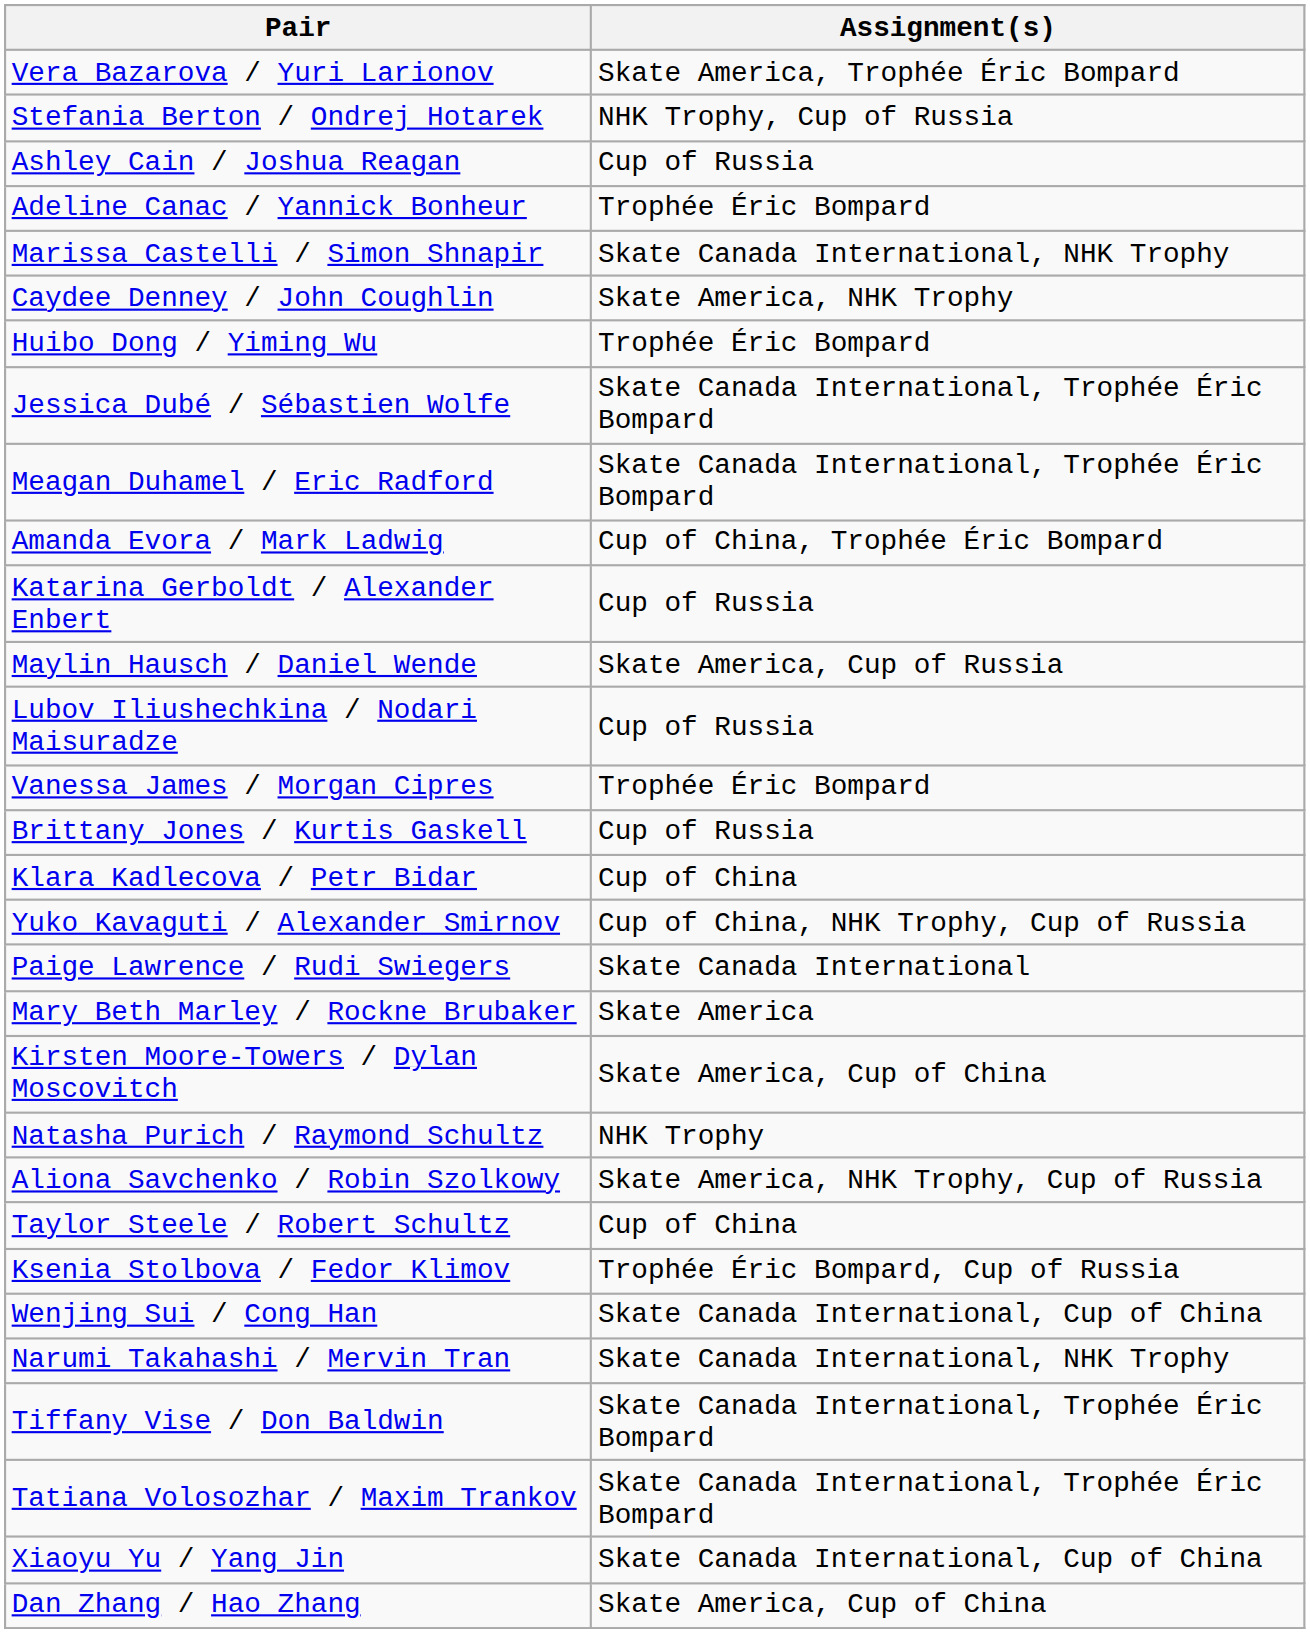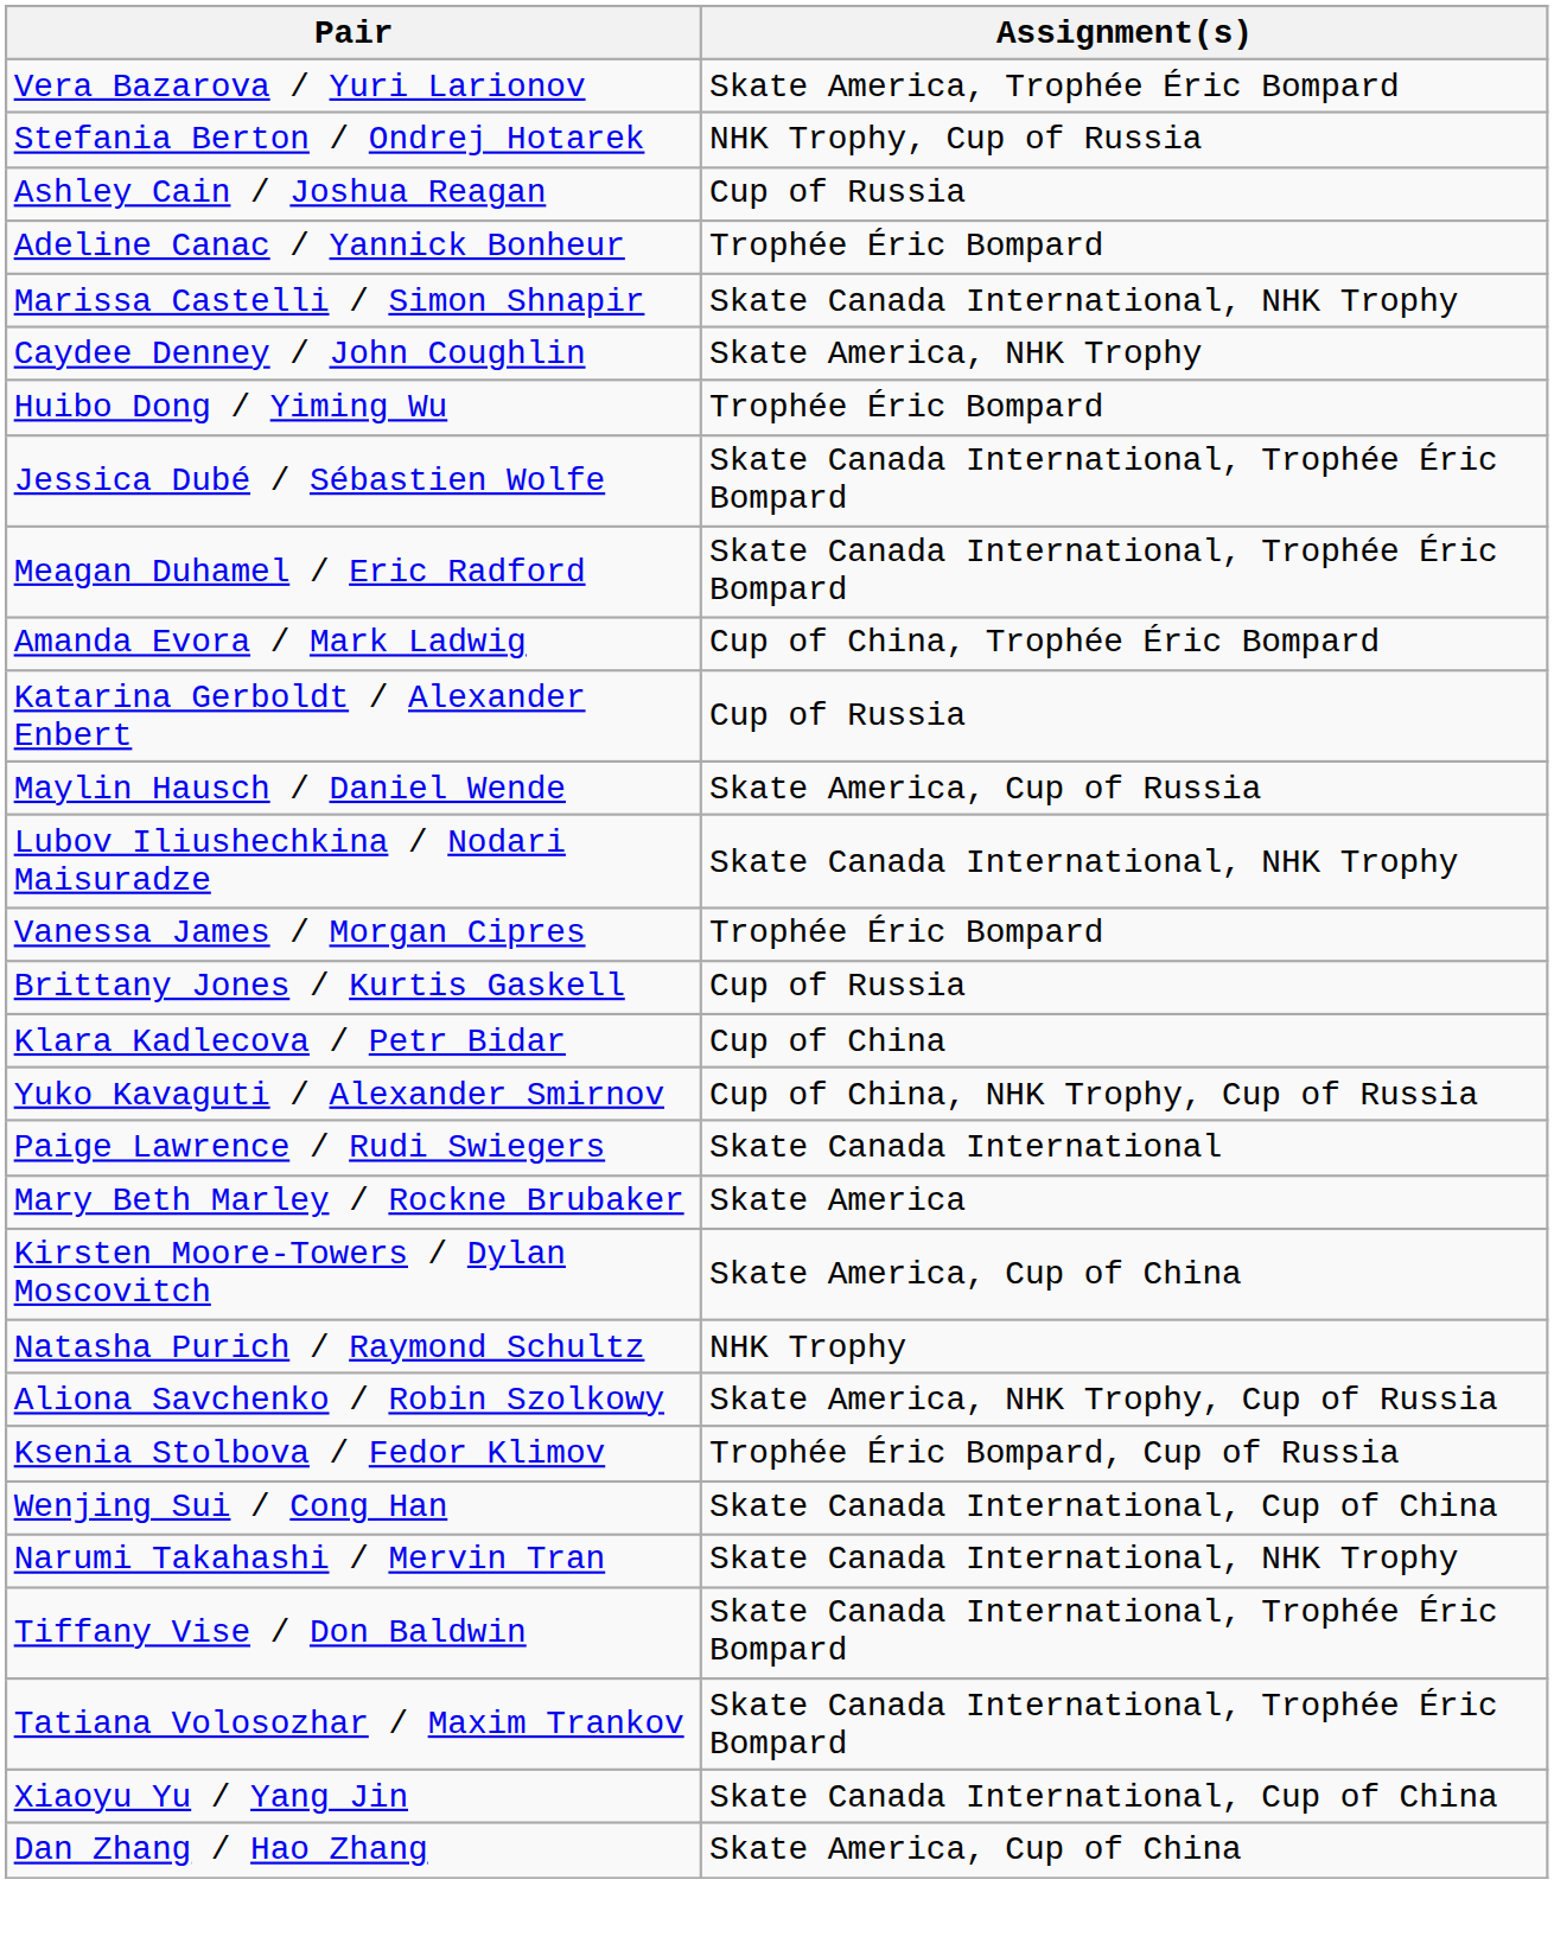 <table class="wikitable">
 <tr>
 <th>Pair</th>
 <th>Assignment(s)</th>
 </tr>
 <tr>
 <td><a href='#'>Vera Bazarova</a> / <a href='#'>Yuri Larionov</a></td>
 <td>Skate America, Trophée Éric Bompard</td>
 </tr>
 <tr>
 <td><a href='#'>Stefania Berton</a> / <a href='#'>Ondrej Hotarek</a></td>
 <td>NHK Trophy, Cup of Russia</td>
 </tr>
 <tr>
 <td><a href='#'>Ashley Cain</a> / <a href='#'>Joshua Reagan</a></td>
 <td>Cup of Russia</td>
 </tr>
 <tr>
 <td><a href='#'>Adeline Canac</a> / <a href='#'>Yannick Bonheur</a></td>
 <td>Trophée Éric Bompard</td>
 </tr>
 <tr>
 <td><a href='#'>Marissa Castelli</a> / <a href='#'>Simon Shnapir</a></td>
 <td>Skate Canada International, NHK Trophy</td>
 </tr>
 <tr>
 <td><a href='#'>Caydee Denney</a> / <a href='#'>John Coughlin</a></td>
 <td>Skate America, NHK Trophy</td>
 </tr>
 <tr>
 <td><a href='#'>Huibo Dong</a> / <a href='#'>Yiming Wu</a></td>
 <td>Trophée Éric Bompard</td>
 </tr>
 <tr>
 <td><a href='#'>Jessica Dubé</a> / <a href='#'>Sébastien Wolfe</a></td>
 <td>Skate Canada International, Trophée Éric Bompard</td>
 </tr>
 <tr>
 <td><a href='#'>Meagan Duhamel</a> / <a href='#'>Eric Radford</a></td>
 <td>Skate Canada International, Trophée Éric Bompard</td>
 </tr>
 <tr>
 <td><a href='#'>Amanda Evora</a> / <a href='#'>Mark Ladwig</a></td>
 <td>Cup of China, Trophée Éric Bompard</td>
 </tr>
 <tr>
 <td><a href='#'>Katarina Gerboldt</a> / <a href='#'>Alexander Enbert</a></td>
 <td>Cup of Russia</td>
 </tr>
 <tr>
 <td><a href='#'>Maylin Hausch</a> / <a href='#'>Daniel Wende</a></td>
 <td>Skate America, Cup of Russia</td>
 </tr>
 <tr>
 <td><a href='#'>Lubov Iliushechkina</a> / <a href='#'>Nodari Maisuradze</a></td>
-<td>Cup of Russia</td>
+<td>Skate Canada International, NHK Trophy</td>
 </tr>
 <tr>
 <td><a href='#'>Vanessa James</a> / <a href='#'>Morgan Cipres</a></td>
 <td>Trophée Éric Bompard</td>
 </tr>
 <tr>
 <td><a href='#'>Brittany Jones</a> / <a href='#'>Kurtis Gaskell</a></td>
 <td>Cup of Russia</td>
 </tr>
 <tr>
 <td><a href='#'>Klara Kadlecova</a> / <a href='#'>Petr Bidar</a></td>
 <td>Cup of China</td>
 </tr>
 <tr>
 <td><a href='#'>Yuko Kavaguti</a> / <a href='#'>Alexander Smirnov</a></td>
 <td>Cup of China, NHK Trophy, Cup of Russia</td>
 </tr>
 <tr>
 <td><a href='#'>Paige Lawrence</a> / <a href='#'>Rudi Swiegers</a></td>
 <td>Skate Canada International</td>
 </tr>
 <tr>
 <td><a href='#'>Mary Beth Marley</a> / <a href='#'>Rockne Brubaker</a></td>
 <td>Skate America</td>
 </tr>
 <tr>
 <td><a href='#'>Kirsten Moore-Towers</a> / <a href='#'>Dylan Moscovitch</a></td>
 <td>Skate America, Cup of China</td>
 </tr>
 <tr>
 <td><a href='#'>Natasha Purich</a> / <a href='#'>Raymond Schultz</a></td>
 <td>NHK Trophy</td>
 </tr>
 <tr>
 <td><a href='#'>Aliona Savchenko</a> / <a href='#'>Robin Szolkowy</a></td>
 <td>Skate America, NHK Trophy, Cup of Russia</td>
 </tr>
 <tr>
-<td><a href='#'>Taylor Steele</a> / <a href='#'>Robert Schultz</a></td>
-<td>Cup of China</td>
-</tr>
-<tr>
 <td><a href='#'>Ksenia Stolbova</a> / <a href='#'>Fedor Klimov</a></td>
 <td>Trophée Éric Bompard, Cup of Russia</td>
 </tr>
 <tr>
 <td><a href='#'>Wenjing Sui</a> / <a href='#'>Cong Han</a></td>
 <td>Skate Canada International, Cup of China</td>
 </tr>
 <tr>
 <td><a href='#'>Narumi Takahashi</a> / <a href='#'>Mervin Tran</a></td>
 <td>Skate Canada International, NHK Trophy</td>
 </tr>
 <tr>
 <td><a href='#'>Tiffany Vise</a> / <a href='#'>Don Baldwin</a></td>
 <td>Skate Canada International, Trophée Éric Bompard</td>
 </tr>
 <tr>
 <td><a href='#'>Tatiana Volosozhar</a> / <a href='#'>Maxim Trankov</a></td>
 <td>Skate Canada International, Trophée Éric Bompard</td>
 </tr>
 <tr>
 <td><a href='#'>Xiaoyu Yu</a> / <a href='#'>Yang Jin</a></td>
 <td>Skate Canada International, Cup of China</td>
 </tr>
 <tr>
 <td><a href='#'>Dan Zhang</a> / <a href='#'>Hao Zhang</a></td>
 <td>Skate America, Cup of China</td>
 </tr>
 </table>
